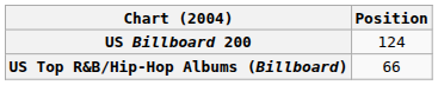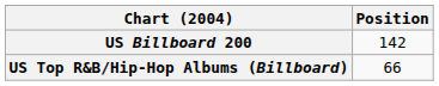 <table class="wikitable sortable plainrowheaders" style="text-align:center">
 <tr>
 <th scope="col">Chart (2004)</th>
 <th scope="col">Position</th>
 </tr>
 <tr>
 <th scope="row">US <em>Billboard</em> 200</th>
-<td>124</td>
+<td>142</td>
 </tr>
 <tr>
 <th scope="row">US Top R&B/Hip-Hop Albums (<em>Billboard</em>)</th>
 <td>66</td>
 </tr>
 </table>
